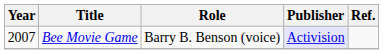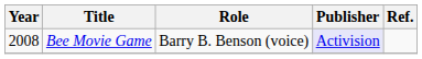 <table class="wikitable unsortable">
 <tr>
 <th>Year</th>
 <th>Title</th>
 <th>Role</th>
 <th>Publisher</th>
 <th>Ref.</th>
 </tr>
 <tr>
-<td>2007</td>
+<td>2008</td>
 <td><em><a href='#'>Bee Movie Game</a></em></td>
 <td>Barry B. Benson (voice)</td>
 <td style="background: lavender;"><a href='#'>Activision</a></td>
 <td></td>
 </tr>
 <tr>
 </tr>
 </table>
